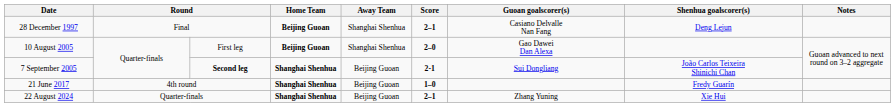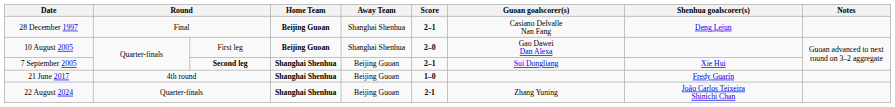 <table class="wikitable" style="width:80%; margin:0 left; font-size: 11px">
 <tr>
 <th width="10%">Date</th>
 <th colspan="2" width="20%">Round</th>
 <th width="8%">Home Team</th>
 <th width="8%">Away Team</th>
 <th width="4%">Score</th>
 <th width="20%">Guoan goalscorer(s)</th>
 <th width="20%">Shenhua goalscorer(s)</th>
 <th width="10%">Notes</th>
 </tr>
 <tr style="text-align:center;">
 <td>28 December <a href='#'>1997</a></td>
 <td colspan="2" style="text-align:center;">Final</td>
 <td><strong>Beijing Guoan</strong></td>
 <td>Shanghai Shenhua</td>
 <td><strong>2–1</strong></td>
 <td> Casiano Delvalle<br> Nan Fang</td>
 <td> <a href='#'>Deng Lejun</a></td>
 <td></td>
 </tr>
 <tr style="text-align:center;">
 <td>10 August <a href='#'>2005</a></td>
 <td rowspan="2" style="text-align:center;">Quarter-finals</td>
 <td>First leg</td>
 <td><strong>Beijing Guoan</strong></td>
 <td>Shanghai Shenhua</td>
 <td><strong>2–0</strong></td>
 <td> Gao Dawei<br> <a href='#'>Dan Alexa</a></td>
 <td></td>
 <td rowspan="2" style="text-align:center;">Guoan advanced to next round on 3–2 aggregate</td>
 </tr>
 <tr style="text-align:center;">
 <td>7 September <a href='#'>2005</a></td>
 <td><strong>Second leg</strong></td>
 <td><strong>Shanghai Shenhua</strong></td>
 <td>Beijing Guoan</td>
-<td><strong>2-1</strong></td>
+<td><strong>2–1</strong></td>
 <td> <a href='#'>Sui Dongliang</a></td>
-<td> <a href='#'>João Carlos Teixeira</a><br> <a href='#'>Shinichi Chan</a></td>
+<td> <a href='#'>Xie Hui</a></td>
 </tr>
 <tr style="text-align:center;">
 <td>21 June <a href='#'>2017</a></td>
 <td colspan="2" style="text-align:center;">4th round</td>
 <td><strong>Shanghai Shenhua</strong></td>
 <td>Beijing Guoan</td>
 <td><strong>1–0</strong></td>
 <td></td>
 <td> <a href='#'>Fredy Guarín</a></td>
 <td></td>
 </tr>
 <tr style="text-align:center;">
 <td>22 August <a href='#'>2024</a></td>
 <td colspan="2" style="text-align:center;">Quarter-finals</td>
 <td><strong>Shanghai Shenhua</strong></td>
 <td>Beijing Guoan</td>
-<td><strong>2–1</strong></td>
+<td><strong>2-1</strong></td>
 <td> Zhang Yuning</td>
-<td> <a href='#'>Xie Hui</a></td>
+<td> <a href='#'>João Carlos Teixeira</a><br> <a href='#'>Shinichi Chan</a></td>
 <td></td>
 </tr>
 </table>
